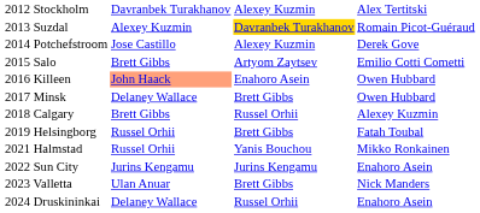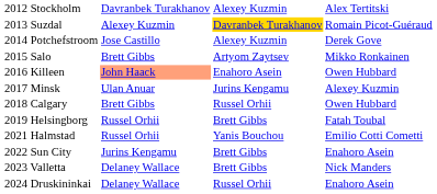 <table>
 <tr>
 <td>2012 Stockholm</td>
 <td> <a href='#'>Davranbek Turakhanov</a></td>
 <td> <a href='#'>Alexey Kuzmin</a></td>
 <td> <a href='#'>Alex Tertitski</a></td>
 </tr>
 <tr>
 <td>2013 Suzdal</td>
 <td> <a href='#'>Alexey Kuzmin</a></td>
 <td style="background: gold;"> <a href='#'>Davranbek Turakhanov</a></td>
 <td> <a href='#'>Romain Picot-Guéraud</a></td>
 </tr>
 <tr>
 <td>2014 Potchefstroom</td>
 <td> <a href='#'>Jose Castillo</a></td>
 <td> <a href='#'>Alexey Kuzmin</a></td>
 <td> <a href='#'>Derek Gove</a></td>
 </tr>
 <tr>
 <td>2015 Salo</td>
 <td> <a href='#'>Brett Gibbs</a></td>
 <td> <a href='#'>Artyom Zaytsev</a></td>
-<td> <a href='#'>Emilio Cotti Cometti</a></td>
+<td> <a href='#'>Mikko Ronkainen</a></td>
 </tr>
 <tr>
 <td>2016 Killeen</td>
 <td style="background: lightsalmon;"> <a href='#'>John Haack</a></td>
 <td> <a href='#'>Enahoro Asein</a></td>
 <td> <a href='#'>Owen Hubbard</a></td>
 </tr>
 <tr>
 <td>2017 Minsk</td>
-<td> <a href='#'>Delaney Wallace</a></td>
-<td> <a href='#'>Brett Gibbs</a></td>
-<td> <a href='#'>Owen Hubbard</a></td>
+<td> <a href='#'>Ulan Anuar</a></td>
+<td> <a href='#'>Jurins Kengamu</a></td>
+<td> <a href='#'>Alexey Kuzmin</a></td>
 </tr>
 <tr>
 <td>2018 Calgary</td>
 <td> <a href='#'>Brett Gibbs</a></td>
 <td> <a href='#'>Russel Orhii</a></td>
-<td> <a href='#'>Alexey Kuzmin</a></td>
+<td> <a href='#'>Owen Hubbard</a></td>
 </tr>
 <tr>
 <td>2019 Helsingborg</td>
 <td> <a href='#'>Russel Orhii</a></td>
 <td> <a href='#'>Brett Gibbs</a></td>
 <td> <a href='#'>Fatah Toubal</a></td>
 </tr>
 <tr>
 <td>2021 Halmstad</td>
 <td> <a href='#'>Russel Orhii</a></td>
 <td> <a href='#'>Yanis Bouchou</a></td>
-<td> <a href='#'>Mikko Ronkainen</a></td>
+<td> <a href='#'>Emilio Cotti Cometti</a></td>
 </tr>
 <tr>
 <td>2022 Sun City</td>
 <td> <a href='#'>Jurins Kengamu</a></td>
-<td> <a href='#'>Jurins Kengamu</a></td>
+<td> <a href='#'>Brett Gibbs</a></td>
 <td> <a href='#'>Enahoro Asein</a></td>
 </tr>
 <tr>
 <td>2023 Valletta</td>
-<td> <a href='#'>Ulan Anuar</a></td>
+<td> <a href='#'>Delaney Wallace</a></td>
 <td> <a href='#'>Brett Gibbs</a></td>
 <td> <a href='#'>Nick Manders</a></td>
 </tr>
 <tr>
 <td>2024 Druskininkai</td>
 <td> <a href='#'>Delaney Wallace</a></td>
 <td> <a href='#'>Russel Orhii</a></td>
 <td> <a href='#'>Enahoro Asein</a></td>
 </tr>
 </table>
